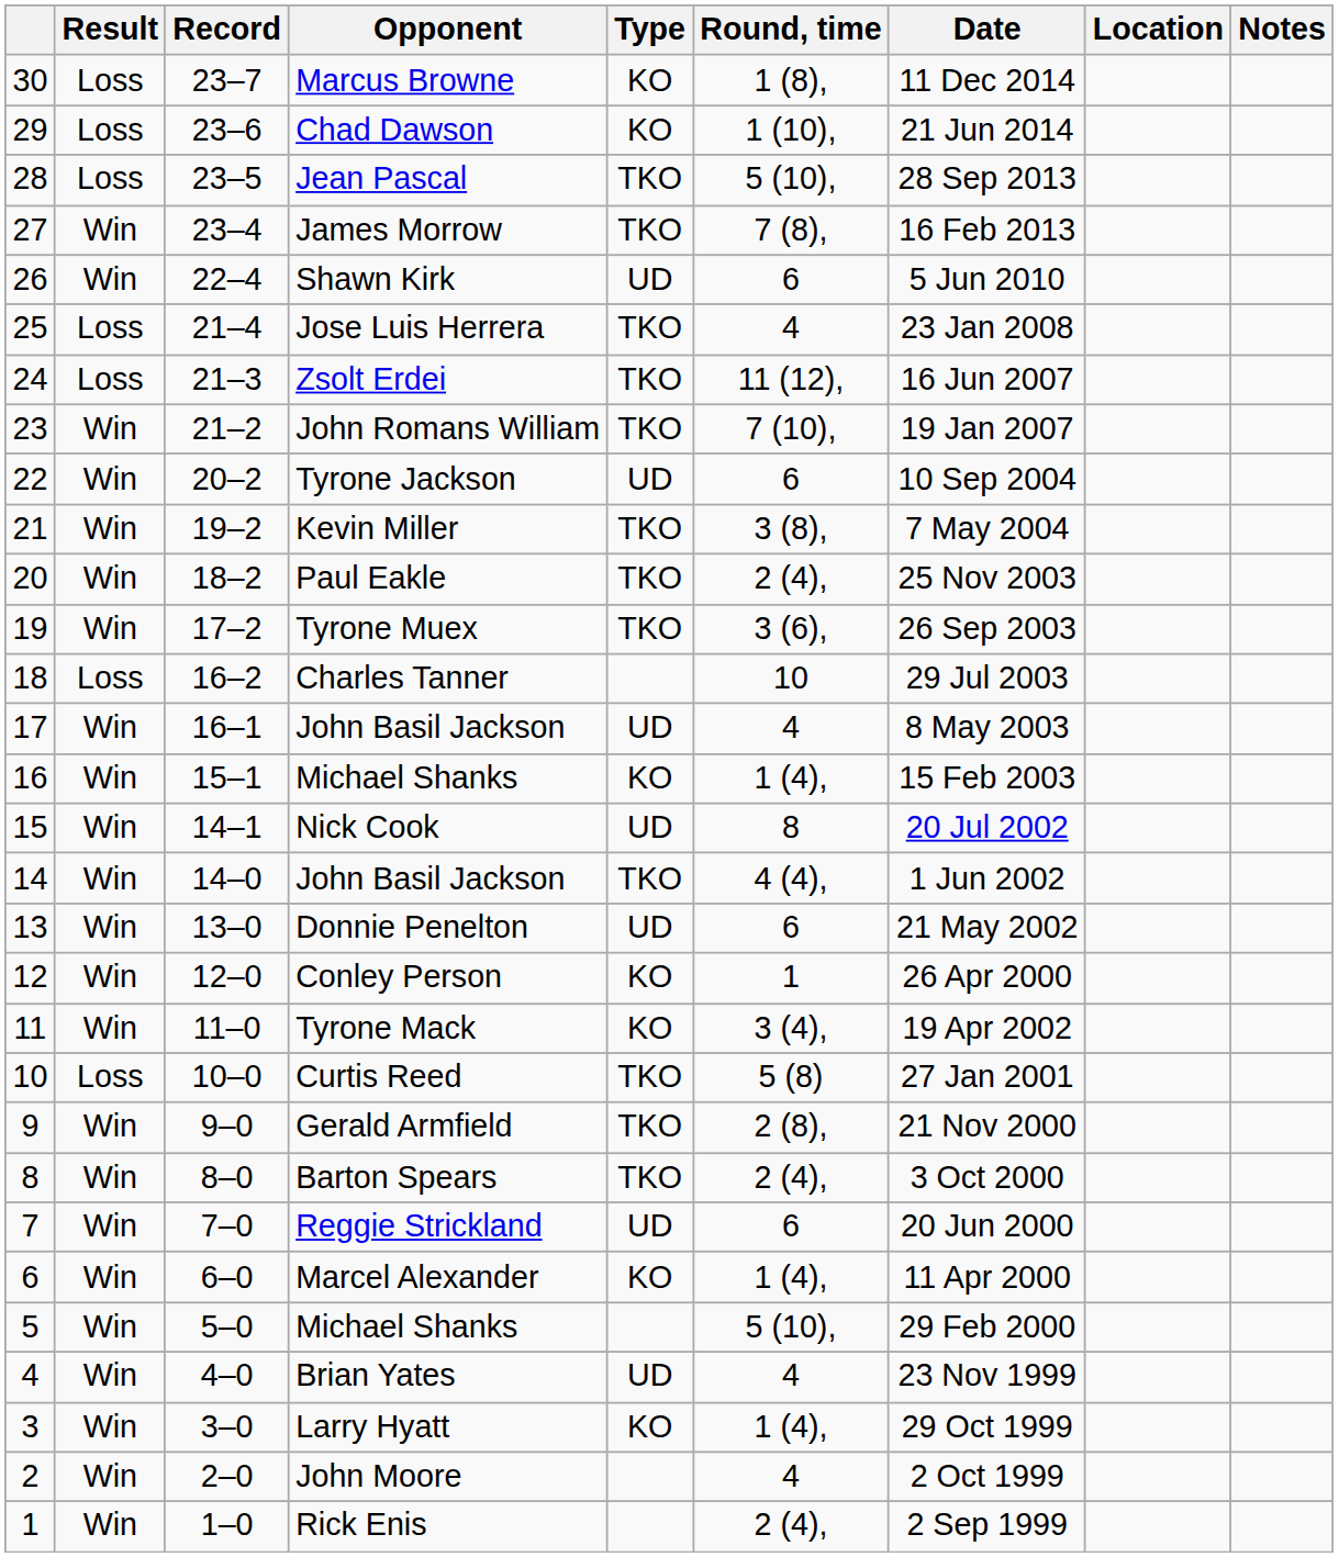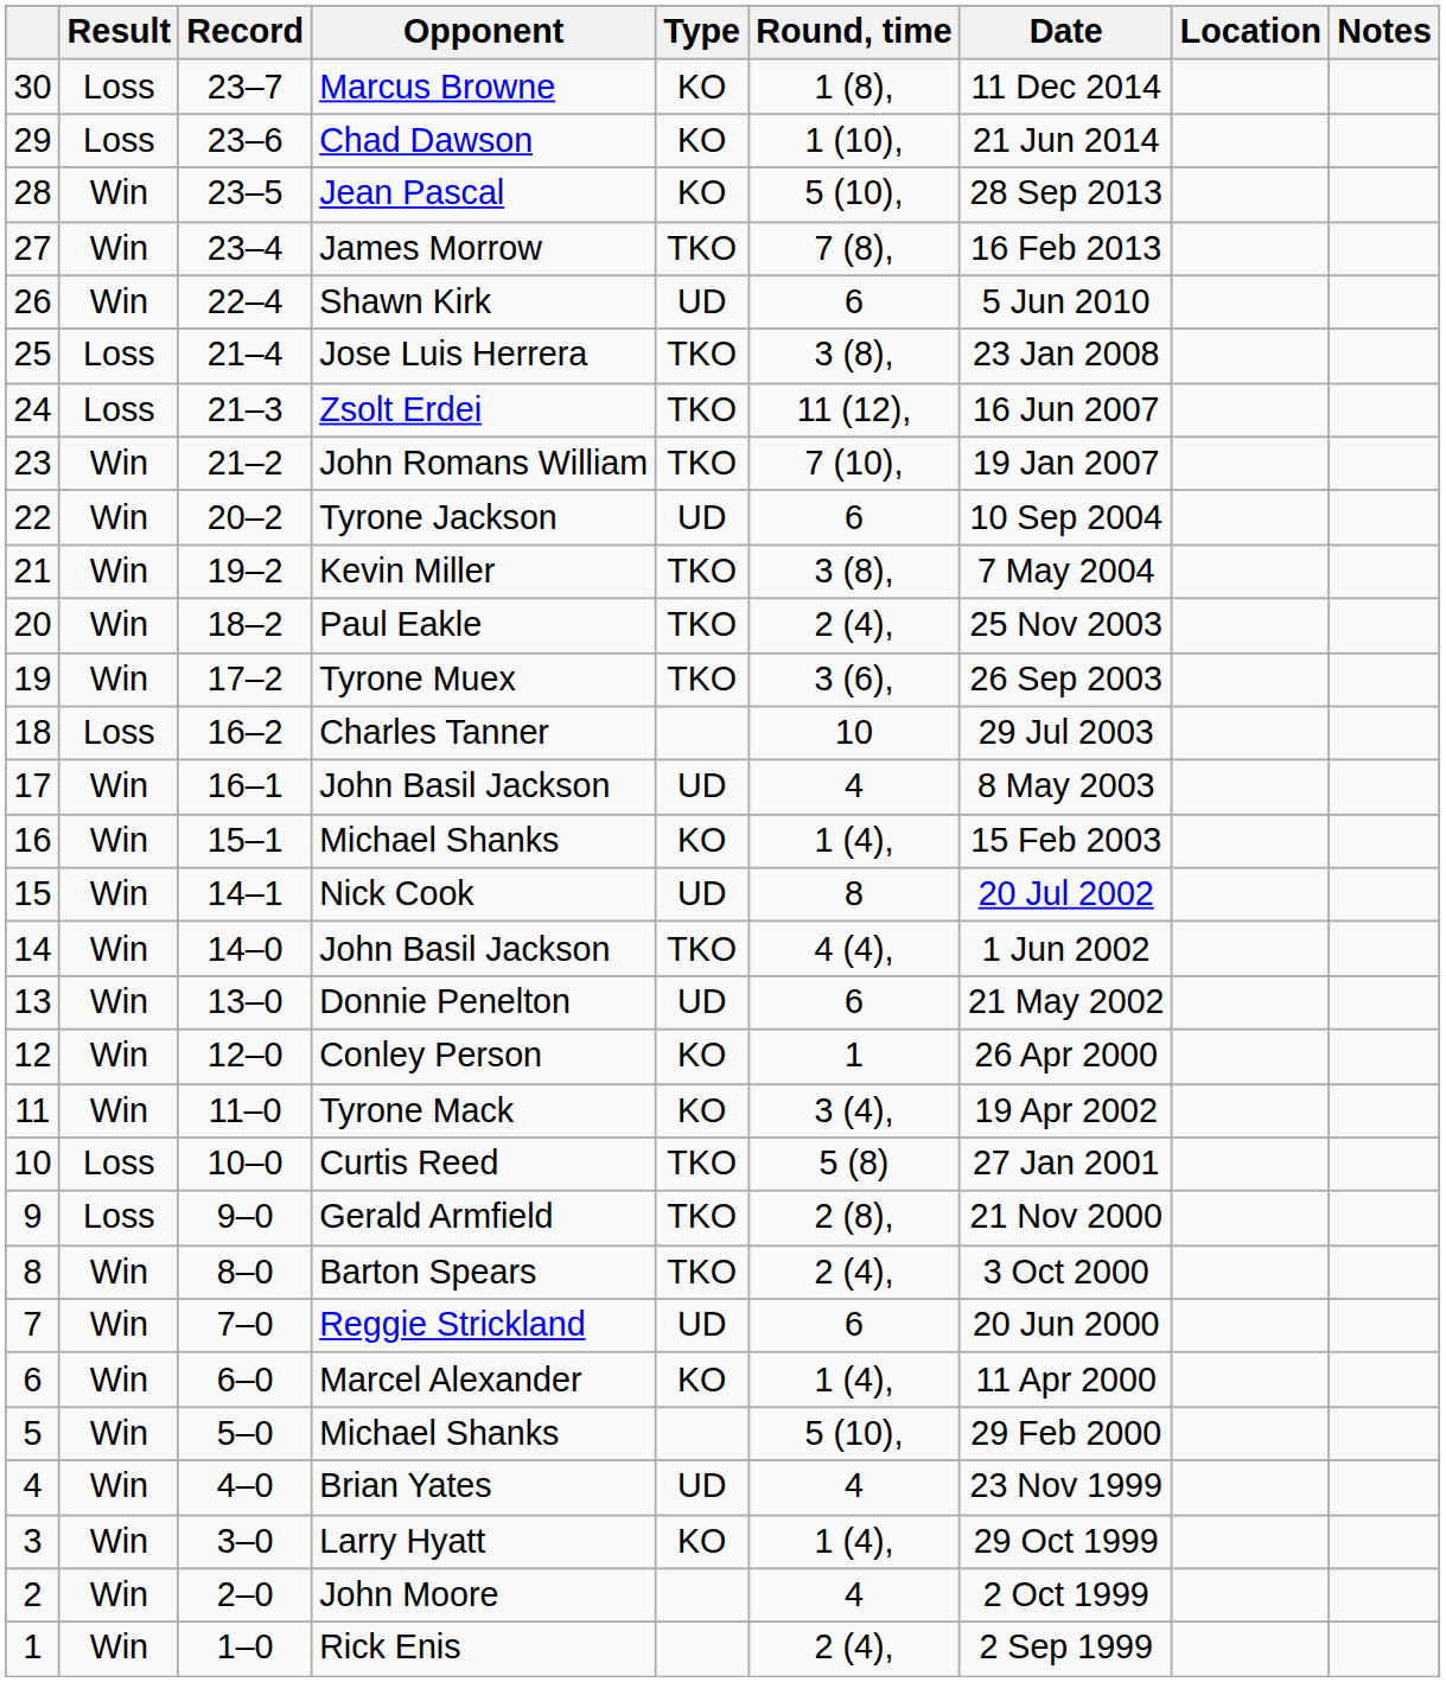 <table class="wikitable" style="text-align:center">
 <tr>
 <th></th>
 <th>Result</th>
 <th>Record</th>
 <th>Opponent</th>
 <th>Type</th>
 <th>Round, time</th>
 <th>Date</th>
 <th>Location</th>
 <th>Notes</th>
 </tr>
 <tr>
 <td>30</td>
 <td>Loss</td>
 <td>23–7</td>
 <td style="text-align:left;"><a href='#'>Marcus Browne</a></td>
 <td>KO</td>
 <td>1 (8), </td>
 <td>11 Dec 2014</td>
 <td style="text-align:left;"></td>
 <td></td>
 </tr>
 <tr>
 <td>29</td>
 <td>Loss</td>
 <td>23–6</td>
 <td style="text-align:left;"><a href='#'>Chad Dawson</a></td>
 <td>KO</td>
 <td>1 (10), </td>
 <td>21 Jun 2014</td>
 <td style="text-align:left;"></td>
 <td></td>
 </tr>
 <tr>
 <td>28</td>
-<td>Loss</td>
+<td>Win</td>
 <td>23–5</td>
 <td style="text-align:left;"><a href='#'>Jean Pascal</a></td>
-<td>TKO</td>
+<td>KO</td>
 <td>5 (10), </td>
 <td>28 Sep 2013</td>
 <td style="text-align:left;"></td>
 <td></td>
 </tr>
 <tr>
 <td>27</td>
 <td>Win</td>
 <td>23–4</td>
 <td style="text-align:left;">James Morrow</td>
 <td>TKO</td>
 <td>7 (8), </td>
 <td>16 Feb 2013</td>
 <td style="text-align:left;"></td>
 <td></td>
 </tr>
 <tr>
 <td>26</td>
 <td>Win</td>
 <td>22–4</td>
 <td style="text-align:left;">Shawn Kirk</td>
 <td>UD</td>
 <td>6</td>
 <td>5 Jun 2010</td>
 <td style="text-align:left;"></td>
 <td></td>
 </tr>
 <tr>
 <td>25</td>
 <td>Loss</td>
 <td>21–4</td>
 <td style="text-align:left;">Jose Luis Herrera</td>
 <td>TKO</td>
-<td>4</td>
+<td>3 (8), </td>
 <td>23 Jan 2008</td>
 <td style="text-align:left;"></td>
 <td></td>
 </tr>
 <tr>
 <td>24</td>
 <td>Loss</td>
 <td>21–3</td>
 <td style="text-align:left;"><a href='#'>Zsolt Erdei</a></td>
 <td>TKO</td>
 <td>11 (12), </td>
 <td>16 Jun 2007</td>
 <td style="text-align:left;"></td>
 <td style="text-align:left;"></td>
 </tr>
 <tr>
 <td>23</td>
 <td>Win</td>
 <td>21–2</td>
 <td style="text-align:left;">John Romans William</td>
 <td>TKO</td>
 <td>7 (10), </td>
 <td>19 Jan 2007</td>
 <td style="text-align:left;"></td>
 <td style="text-align:left;"></td>
 </tr>
 <tr>
 <td>22</td>
 <td>Win</td>
 <td>20–2</td>
 <td style="text-align:left;">Tyrone Jackson</td>
 <td>UD</td>
 <td>6</td>
 <td>10 Sep 2004</td>
 <td style="text-align:left;"></td>
 <td></td>
 </tr>
 <tr>
 <td>21</td>
 <td>Win</td>
 <td>19–2</td>
 <td style="text-align:left;">Kevin Miller</td>
 <td>TKO</td>
 <td>3 (8), </td>
 <td>7 May 2004</td>
 <td style="text-align:left;"></td>
 <td style="text-align:left;"></td>
 </tr>
 <tr>
 <td>20</td>
 <td>Win</td>
 <td>18–2</td>
 <td style="text-align:left;">Paul Eakle</td>
 <td>TKO</td>
 <td>2 (4), </td>
 <td>25 Nov 2003</td>
 <td style="text-align:left;"></td>
 <td></td>
 </tr>
 <tr>
 <td>19</td>
 <td>Win</td>
 <td>17–2</td>
 <td style="text-align:left;">Tyrone Muex</td>
 <td>TKO</td>
 <td>3 (6), </td>
 <td>26 Sep 2003</td>
 <td style="text-align:left;"></td>
 <td></td>
 </tr>
 <tr>
 <td>18</td>
 <td>Loss</td>
 <td>16–2</td>
 <td style="text-align:left;">Charles Tanner</td>
 <td></td>
 <td>10</td>
 <td>29 Jul 2003</td>
 <td style="text-align:left;"></td>
 <td></td>
 </tr>
 <tr>
 <td>17</td>
 <td>Win</td>
 <td>16–1</td>
 <td style="text-align:left;">John Basil Jackson</td>
 <td>UD</td>
 <td>4</td>
 <td>8 May 2003</td>
 <td style="text-align:left;"></td>
 <td></td>
 </tr>
 <tr>
 <td>16</td>
 <td>Win</td>
 <td>15–1</td>
 <td style="text-align:left;">Michael Shanks</td>
 <td>KO</td>
 <td>1 (4), </td>
 <td>15 Feb 2003</td>
 <td style="text-align:left;"></td>
 <td></td>
 </tr>
 <tr>
 <td>15</td>
 <td>Win</td>
 <td>14–1</td>
 <td style="text-align:left;">Nick Cook</td>
 <td>UD</td>
 <td>8</td>
 <td><a href='#'>20 Jul 2002</a></td>
 <td style="text-align:left;"></td>
 <td style="text-align:left;"></td>
 </tr>
 <tr>
 <td>14</td>
 <td>Win</td>
 <td>14–0</td>
 <td style="text-align:left;">John Basil Jackson</td>
 <td>TKO</td>
 <td>4 (4), </td>
 <td>1 Jun 2002</td>
 <td style="text-align:left;"></td>
 <td></td>
 </tr>
 <tr>
 <td>13</td>
 <td>Win</td>
 <td>13–0</td>
 <td style="text-align:left;">Donnie Penelton</td>
 <td>UD</td>
 <td>6</td>
 <td>21 May 2002</td>
 <td style="text-align:left;"></td>
 <td></td>
 </tr>
 <tr>
 <td>12</td>
 <td>Win</td>
 <td>12–0</td>
 <td style="text-align:left;">Conley Person</td>
 <td>KO</td>
 <td>1</td>
 <td>26 Apr 2000</td>
 <td style="text-align:left;"></td>
 <td></td>
 </tr>
 <tr>
 <td>11</td>
 <td>Win</td>
 <td>11–0</td>
 <td style="text-align:left;">Tyrone Mack</td>
 <td>KO</td>
 <td>3 (4), </td>
 <td>19 Apr 2002</td>
 <td style="text-align:left;"></td>
 <td></td>
 </tr>
 <tr>
 <td>10</td>
 <td>Loss</td>
 <td>10–0</td>
 <td style="text-align:left;">Curtis Reed</td>
 <td>TKO</td>
 <td>5 (8)</td>
 <td>27 Jan 2001</td>
 <td style="text-align:left;"></td>
 <td></td>
 </tr>
 <tr>
 <td>9</td>
-<td>Win</td>
+<td>Loss</td>
 <td>9–0</td>
 <td style="text-align:left;">Gerald Armfield</td>
 <td>TKO</td>
 <td>2 (8), </td>
 <td>21 Nov 2000</td>
 <td style="text-align:left;"></td>
 <td></td>
 </tr>
 <tr>
 <td>8</td>
 <td>Win</td>
 <td>8–0</td>
 <td style="text-align:left;">Barton Spears</td>
 <td>TKO</td>
 <td>2 (4), </td>
 <td>3 Oct 2000</td>
 <td style="text-align:left;"></td>
 <td></td>
 </tr>
 <tr>
 <td>7</td>
 <td>Win</td>
 <td>7–0</td>
 <td style="text-align:left;"><a href='#'>Reggie Strickland</a></td>
 <td>UD</td>
 <td>6</td>
 <td>20 Jun 2000</td>
 <td style="text-align:left;"></td>
 <td></td>
 </tr>
 <tr>
 <td>6</td>
 <td>Win</td>
 <td>6–0</td>
 <td style="text-align:left;">Marcel Alexander</td>
 <td>KO</td>
 <td>1 (4), </td>
 <td>11 Apr 2000</td>
 <td style="text-align:left;"></td>
 <td></td>
 </tr>
 <tr>
 <td>5</td>
 <td>Win</td>
 <td>5–0</td>
 <td style="text-align:left;">Michael Shanks</td>
 <td></td>
 <td>5 (10), </td>
 <td>29 Feb 2000</td>
 <td style="text-align:left;"></td>
 <td></td>
 </tr>
 <tr>
 <td>4</td>
 <td>Win</td>
 <td>4–0</td>
 <td style="text-align:left;">Brian Yates</td>
 <td>UD</td>
 <td>4</td>
 <td>23 Nov 1999</td>
 <td style="text-align:left;"></td>
 <td></td>
 </tr>
 <tr>
 <td>3</td>
 <td>Win</td>
 <td>3–0</td>
 <td style="text-align:left;">Larry Hyatt</td>
 <td>KO</td>
 <td>1 (4), </td>
 <td>29 Oct 1999</td>
 <td style="text-align:left;"></td>
 <td></td>
 </tr>
 <tr>
 <td>2</td>
 <td>Win</td>
 <td>2–0</td>
 <td style="text-align:left;">John Moore</td>
 <td></td>
 <td>4</td>
 <td>2 Oct 1999</td>
 <td style="text-align:left;"></td>
 <td></td>
 </tr>
 <tr>
 <td>1</td>
 <td>Win</td>
 <td>1–0</td>
 <td style="text-align:left;">Rick Enis</td>
 <td></td>
 <td>2 (4), </td>
 <td>2 Sep 1999</td>
 <td style="text-align:left;"></td>
 <td></td>
 </tr>
 </table>
